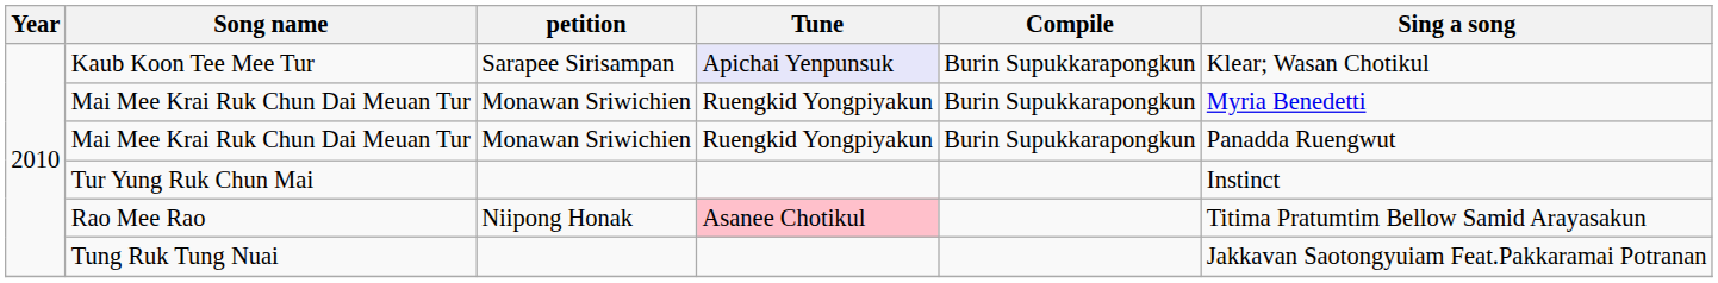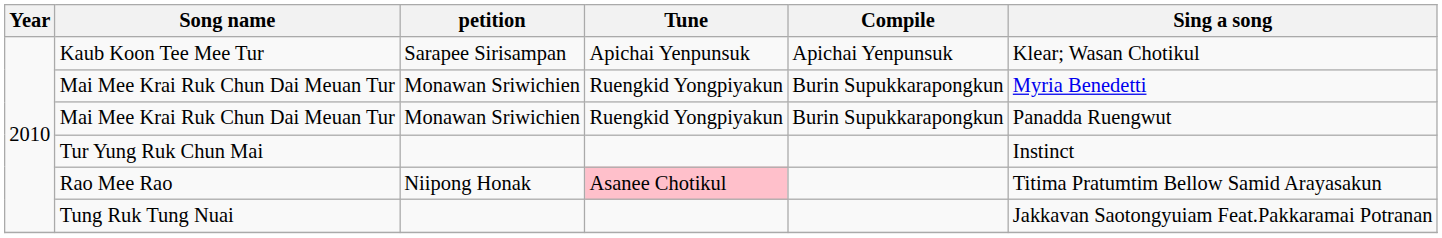 <table class="wikitable">
 <tr>
 <th>Year</th>
 <th>Song name</th>
 <th>petition</th>
 <th>Tune</th>
 <th>Compile</th>
 <th>Sing a song</th>
 </tr>
 <tr>
 <td rowspan="6" align="center">2010</td>
 <td>Kaub Koon Tee Mee Tur</td>
 <td>Sarapee Sirisampan</td>
-<td style="background: lavender;">Apichai Yenpunsuk</td>
-<td>Burin Supukkarapongkun</td>
+<td>Apichai Yenpunsuk</td>
+<td>Apichai Yenpunsuk</td>
 <td>Klear; Wasan Chotikul</td>
 </tr>
 <tr>
 <td>Mai Mee Krai Ruk Chun Dai Meuan Tur</td>
 <td>Monawan Sriwichien</td>
 <td>Ruengkid Yongpiyakun</td>
 <td>Burin Supukkarapongkun</td>
 <td><a href='#'>Myria Benedetti</a></td>
 </tr>
 <tr>
 <td>Mai Mee Krai Ruk Chun Dai Meuan Tur</td>
 <td>Monawan Sriwichien</td>
 <td>Ruengkid Yongpiyakun</td>
 <td>Burin Supukkarapongkun</td>
 <td>Panadda Ruengwut</td>
 </tr>
 <tr>
 <td>Tur Yung Ruk Chun Mai</td>
 <td></td>
 <td></td>
 <td></td>
 <td>Instinct</td>
 </tr>
 <tr>
 <td>Rao Mee Rao</td>
 <td>Niipong Honak</td>
 <td style="background: pink;">Asanee Chotikul</td>
 <td></td>
 <td>Titima Pratumtim Bellow Samid Arayasakun</td>
 </tr>
 <tr>
 <td>Tung Ruk Tung Nuai</td>
 <td></td>
 <td></td>
 <td></td>
 <td>Jakkavan Saotongyuiam Feat.Pakkaramai Potranan</td>
 </tr>
 <tr>
 </tr>
 </table>
